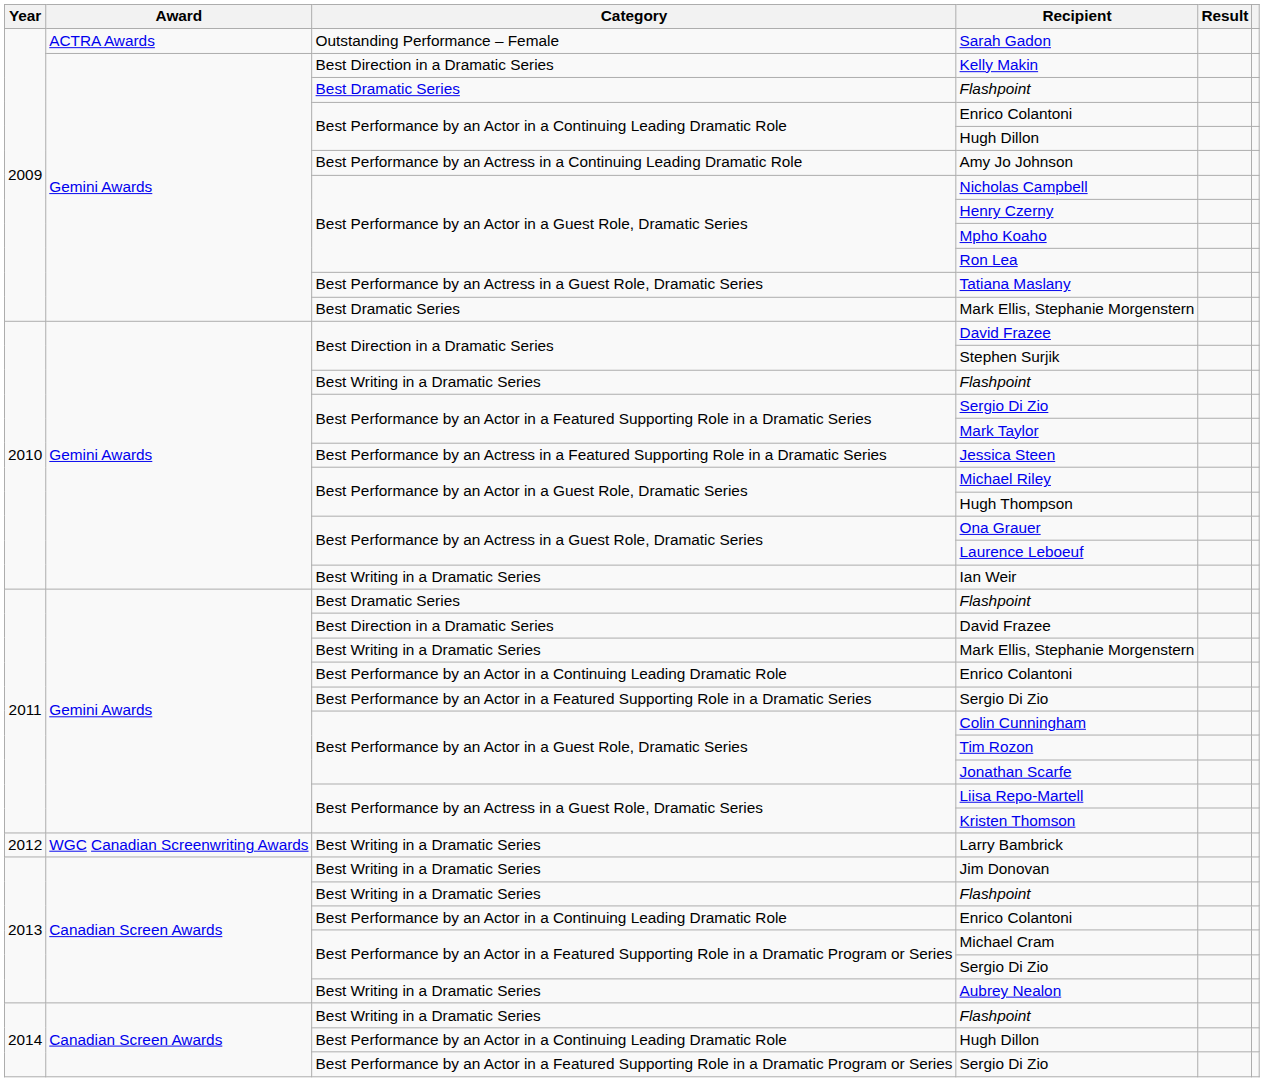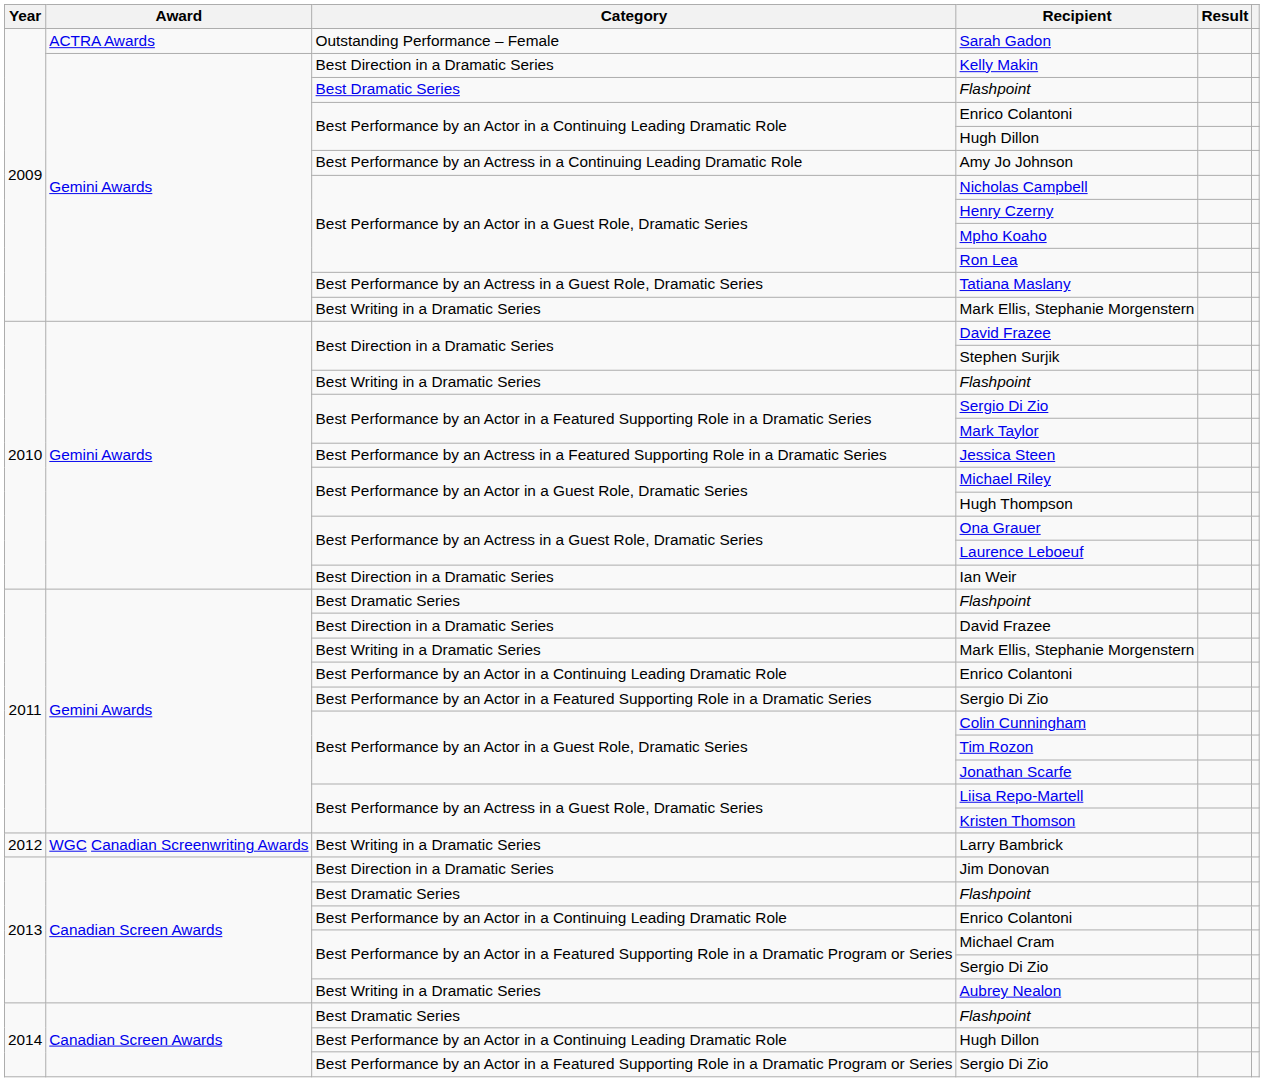 <table class="wikitable sortable plainrowheaders">
 <tr>
 <th scope="col">Year</th>
 <th scope="col">Award</th>
 <th scope="col">Category</th>
 <th scope="col">Recipient</th>
 <th scope="col">Result</th>
 <th scope="col" class="unsortable"></th>
 </tr>
 <tr>
 <td rowspan="12">2009</td>
 <td><a href='#'>ACTRA Awards</a></td>
 <td>Outstanding Performance – Female</td>
 <td><a href='#'>Sarah Gadon</a></td>
 <td></td>
 <td style="text-align: center;"></td>
 </tr>
 <tr>
 <td rowspan="11"><a href='#'>Gemini Awards</a></td>
 <td scope="row">Best Direction in a Dramatic Series</td>
 <td><a href='#'>Kelly Makin</a></td>
 <td></td>
 <td style="text-align:center;"></td>
 </tr>
 <tr>
 <td><a href='#'>Best Dramatic Series</a></td>
 <td><em>Flashpoint</em></td>
 <td></td>
 <td style="text-align:center;"></td>
 </tr>
 <tr>
 <td scope="row" rowspan="2">Best Performance by an Actor in a Continuing Leading Dramatic Role</td>
 <td>Enrico Colantoni</td>
 <td></td>
 <td style="text-align:center;"></td>
 </tr>
 <tr>
 <td>Hugh Dillon</td>
 <td></td>
 <td></td>
 </tr>
 <tr>
 <td scope="row">Best Performance by an Actress in a Continuing Leading Dramatic Role</td>
 <td>Amy Jo Johnson</td>
 <td></td>
 <td></td>
 </tr>
 <tr>
 <td scope="row" rowspan="4">Best Performance by an Actor in a Guest Role, Dramatic Series</td>
 <td><a href='#'>Nicholas Campbell</a></td>
 <td></td>
 <td style="text-align:center;"></td>
 </tr>
 <tr>
 <td><a href='#'>Henry Czerny</a></td>
 <td></td>
 <td style="text-align:center;"></td>
 </tr>
 <tr>
 <td><a href='#'>Mpho Koaho</a></td>
 <td></td>
 <td style="text-align:center;"></td>
 </tr>
 <tr>
 <td><a href='#'>Ron Lea</a></td>
 <td></td>
 <td style="text-align:center;"></td>
 </tr>
 <tr>
 <td scope="row">Best Performance by an Actress in a Guest Role, Dramatic Series</td>
 <td><a href='#'>Tatiana Maslany</a></td>
 <td></td>
 <td style="text-align:center;"></td>
 </tr>
 <tr>
-<td>Best Dramatic Series</td>
+<td>Best Writing in a Dramatic Series</td>
 <td>Mark Ellis, Stephanie Morgenstern</td>
 <td></td>
 <td style="text-align:center;"></td>
 </tr>
 <tr>
 <td rowspan="11">2010</td>
 <td rowspan="11"><a href='#'>Gemini Awards</a></td>
 <td rowspan="2" scope="row">Best Direction in a Dramatic Series</td>
 <td><a href='#'>David Frazee</a></td>
 <td></td>
 <td style="text-align:center;"></td>
 </tr>
 <tr>
 <td>Stephen Surjik</td>
 <td></td>
 <td style="text-align:center;"></td>
 </tr>
 <tr>
 <td>Best Writing in a Dramatic Series</td>
 <td><em>Flashpoint</em></td>
 <td></td>
 <td></td>
 </tr>
 <tr>
 <td scope="row" rowspan="2">Best Performance by an Actor in a Featured Supporting Role in a Dramatic Series</td>
 <td><a href='#'>Sergio Di Zio</a></td>
 <td></td>
 <td></td>
 </tr>
 <tr>
 <td><a href='#'>Mark Taylor</a></td>
 <td></td>
 <td></td>
 </tr>
 <tr>
 <td>Best Performance by an Actress in a Featured Supporting Role in a Dramatic Series</td>
 <td><a href='#'>Jessica Steen</a></td>
 <td></td>
 <td></td>
 </tr>
 <tr>
 <td scope="row" rowspan="2">Best Performance by an Actor in a Guest Role, Dramatic Series</td>
 <td><a href='#'>Michael Riley</a></td>
 <td></td>
 <td style="text-align:center;"></td>
 </tr>
 <tr>
 <td>Hugh Thompson</td>
 <td></td>
 <td style="text-align:center;"></td>
 </tr>
 <tr>
 <td scope="row" rowspan="2">Best Performance by an Actress in a Guest Role, Dramatic Series</td>
 <td><a href='#'>Ona Grauer</a></td>
 <td></td>
 <td style="text-align:center;"></td>
 </tr>
 <tr>
 <td><a href='#'>Laurence Leboeuf</a></td>
 <td></td>
 <td style="text-align:center;"></td>
 </tr>
 <tr>
-<td>Best Writing in a Dramatic Series</td>
+<td scope="row">Best Direction in a Dramatic Series</td>
 <td>Ian Weir</td>
 <td></td>
 <td></td>
 </tr>
 <tr>
 <td scope="row" rowspan="10" style="text-align:center;">2011</td>
 <td rowspan="10"><a href='#'>Gemini Awards</a></td>
 <td>Best Dramatic Series</td>
 <td><em>Flashpoint</em></td>
 <td></td>
 <td></td>
 </tr>
 <tr>
 <td>Best Direction in a Dramatic Series</td>
 <td>David Frazee</td>
 <td></td>
 <td style="text-align:center;"></td>
 </tr>
 <tr>
 <td>Best Writing in a Dramatic Series</td>
 <td>Mark Ellis, Stephanie Morgenstern</td>
 <td></td>
 <td></td>
 </tr>
 <tr>
 <td>Best Performance by an Actor in a Continuing Leading Dramatic Role</td>
 <td>Enrico Colantoni</td>
 <td></td>
 <td></td>
 </tr>
 <tr>
 <td>Best Performance by an Actor in a Featured Supporting Role in a Dramatic Series</td>
 <td>Sergio Di Zio</td>
 <td></td>
 <td></td>
 </tr>
 <tr>
 <td scope="row" rowspan="3">Best Performance by an Actor in a Guest Role, Dramatic Series</td>
 <td><a href='#'>Colin Cunningham</a></td>
 <td></td>
 <td style="text-align:center;"></td>
 </tr>
 <tr>
 <td><a href='#'>Tim Rozon</a></td>
 <td></td>
 <td style="text-align:center;"></td>
 </tr>
 <tr>
 <td><a href='#'>Jonathan Scarfe</a></td>
 <td></td>
 <td style="text-align:center;"></td>
 </tr>
 <tr>
 <td scope="row" rowspan="2">Best Performance by an Actress in a Guest Role, Dramatic Series</td>
 <td><a href='#'>Liisa Repo-Martell</a></td>
 <td></td>
 <td style="text-align:center;"></td>
 </tr>
 <tr>
 <td><a href='#'>Kristen Thomson</a></td>
 <td></td>
 <td style="text-align:center;"></td>
 </tr>
 <tr>
 <td scope="row" style="text-align:center;">2012</td>
 <td><a href='#'>WGC</a> <a href='#'>Canadian Screenwriting Awards</a></td>
 <td>Best Writing in a Dramatic Series</td>
 <td>Larry Bambrick</td>
 <td></td>
 <td style="text-align:center;"></td>
 </tr>
 <tr>
 <td rowspan="6">2013</td>
 <td rowspan="6"><a href='#'>Canadian Screen Awards</a></td>
-<td>Best Writing in a Dramatic Series</td>
+<td>Best Direction in a Dramatic Series</td>
 <td>Jim Donovan</td>
 <td></td>
 <td style="text-align: center;"></td>
 </tr>
 <tr>
-<td>Best Writing in a Dramatic Series</td>
+<td>Best Dramatic Series</td>
 <td><em>Flashpoint</em></td>
 <td></td>
 <td style="text-align:center;"></td>
 </tr>
 <tr>
 <td>Best Performance by an Actor in a Continuing Leading Dramatic Role</td>
 <td>Enrico Colantoni</td>
 <td></td>
 <td style="text-align:center;"></td>
 </tr>
 <tr>
 <td rowspan="2">Best Performance by an Actor in a Featured Supporting Role in a Dramatic Program or Series</td>
 <td>Michael Cram</td>
 <td></td>
 <td></td>
 </tr>
 <tr>
 <td>Sergio Di Zio</td>
 <td></td>
 <td></td>
 </tr>
 <tr>
 <td>Best Writing in a Dramatic Series</td>
 <td><a href='#'>Aubrey Nealon</a></td>
 <td></td>
 <td style="text-align:center;"></td>
 </tr>
 <tr>
 <td scope="row" rowspan="3" style="text-align:center;">2014</td>
 <td rowspan="3"><a href='#'>Canadian Screen Awards</a></td>
-<td>Best Writing in a Dramatic Series</td>
+<td>Best Dramatic Series</td>
 <td><em>Flashpoint</em></td>
 <td></td>
 </tr>
 <tr>
 <td>Best Performance by an Actor in a Continuing Leading Dramatic Role</td>
 <td>Hugh Dillon</td>
 <td></td>
 <td style="text-align:center;"></td>
 </tr>
 <tr>
 <td>Best Performance by an Actor in a Featured Supporting Role in a Dramatic Program or Series</td>
 <td>Sergio Di Zio</td>
 <td></td>
 <td></td>
 </tr>
 </table>
